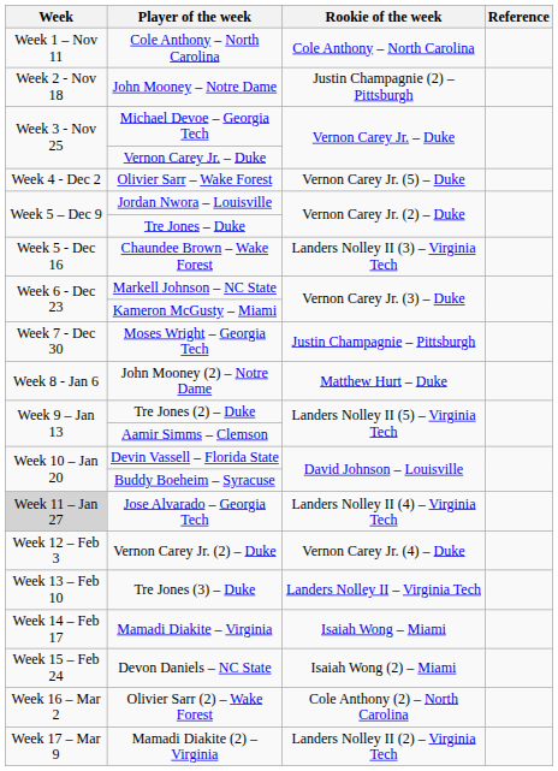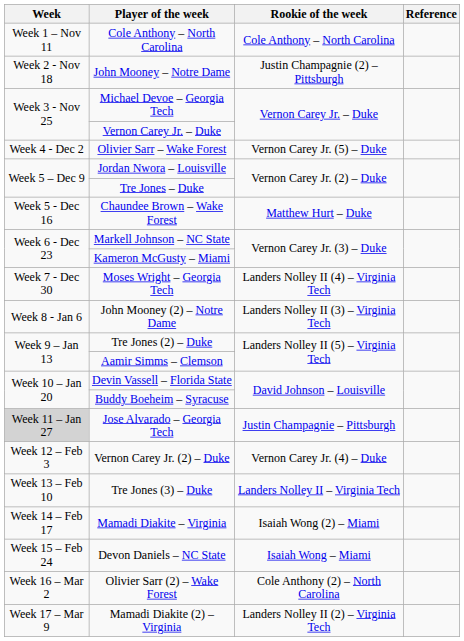 <table class="wikitable" border="1" style="text-align:center">
 <tr>
 <th>Week</th>
 <th>Player of the week</th>
 <th>Rookie of the week</th>
 <th>Reference</th>
 </tr>
 <tr>
 <td>Week 1 – Nov 11</td>
 <td><a href='#'>Cole Anthony</a> – <a href='#'>North Carolina</a></td>
 <td><a href='#'>Cole Anthony</a> – <a href='#'>North Carolina</a></td>
 <td></td>
 </tr>
 <tr>
 <td>Week 2 - Nov 18</td>
 <td><a href='#'>John Mooney</a> – <a href='#'>Notre Dame</a></td>
 <td>Justin Champagnie (2) – <a href='#'>Pittsburgh</a></td>
 <td></td>
 </tr>
 <tr>
 <td rowspan=2>Week 3 - Nov 25</td>
 <td><a href='#'>Michael Devoe</a> – <a href='#'>Georgia Tech</a></td>
 <td rowspan=2><a href='#'>Vernon Carey Jr.</a> – <a href='#'>Duke</a></td>
 <td rowspan=2></td>
 </tr>
 <tr>
 <td><a href='#'>Vernon Carey Jr.</a> – <a href='#'>Duke</a></td>
 </tr>
 <tr>
 <td>Week 4 - Dec 2</td>
 <td><a href='#'>Olivier Sarr</a> – <a href='#'>Wake Forest</a></td>
 <td>Vernon Carey Jr. (5) – <a href='#'>Duke</a></td>
 <td></td>
 </tr>
 <tr>
 <td rowspan=2>Week 5 – Dec 9</td>
 <td><a href='#'>Jordan Nwora</a> – <a href='#'>Louisville</a></td>
 <td rowspan=2>Vernon Carey Jr. (2) – <a href='#'>Duke</a></td>
 <td rowspan=2></td>
 </tr>
 <tr>
 <td><a href='#'>Tre Jones</a> – <a href='#'>Duke</a></td>
 </tr>
 <tr>
 <td>Week 5 - Dec 16</td>
 <td><a href='#'>Chaundee Brown</a> – <a href='#'>Wake Forest</a></td>
-<td>Landers Nolley II (3) – <a href='#'>Virginia Tech</a></td>
+<td><a href='#'>Matthew Hurt</a> – <a href='#'>Duke</a></td>
 <td></td>
 </tr>
 <tr>
 <td rowspan=2>Week 6 - Dec 23</td>
 <td><a href='#'>Markell Johnson</a> – <a href='#'>NC State</a></td>
 <td rowspan=2>Vernon Carey Jr. (3) – <a href='#'>Duke</a></td>
 <td rowspan=2></td>
 </tr>
 <tr>
 <td><a href='#'>Kameron McGusty</a> – <a href='#'>Miami</a></td>
 </tr>
 <tr>
 <td>Week 7 - Dec 30</td>
 <td><a href='#'>Moses Wright</a> – <a href='#'>Georgia Tech</a></td>
-<td><a href='#'>Justin Champagnie</a> – <a href='#'>Pittsburgh</a></td>
+<td>Landers Nolley II (4) – <a href='#'>Virginia Tech</a></td>
 <td></td>
 </tr>
 <tr>
 <td>Week 8 - Jan 6</td>
 <td>John Mooney (2) – <a href='#'>Notre Dame</a></td>
-<td><a href='#'>Matthew Hurt</a> – <a href='#'>Duke</a></td>
+<td>Landers Nolley II (3) – <a href='#'>Virginia Tech</a></td>
 <td></td>
 </tr>
 <tr>
 <td rowspan=2>Week 9 – Jan 13</td>
 <td>Tre Jones (2) – <a href='#'>Duke</a></td>
 <td rowspan=2>Landers Nolley II (5) – <a href='#'>Virginia Tech</a></td>
 <td rowspan=2></td>
 </tr>
 <tr>
 <td><a href='#'>Aamir Simms</a> – <a href='#'>Clemson</a></td>
 </tr>
 <tr>
 <td rowspan=2>Week 10 – Jan 20</td>
 <td><a href='#'>Devin Vassell</a> – <a href='#'>Florida State</a></td>
 <td rowspan=2><a href='#'>David Johnson</a> – <a href='#'>Louisville</a></td>
 <td rowspan=2></td>
 </tr>
 <tr>
 <td><a href='#'>Buddy Boeheim</a> – <a href='#'>Syracuse</a></td>
 </tr>
 <tr>
 <td style="background: lightgrey;">Week 11 – Jan 27</td>
 <td><a href='#'>Jose Alvarado</a> – <a href='#'>Georgia Tech</a></td>
-<td>Landers Nolley II (4) – <a href='#'>Virginia Tech</a></td>
+<td><a href='#'>Justin Champagnie</a> – <a href='#'>Pittsburgh</a></td>
 <td></td>
 </tr>
 <tr>
 <td>Week 12 – Feb 3</td>
 <td>Vernon Carey Jr. (2) – <a href='#'>Duke</a></td>
 <td>Vernon Carey Jr. (4) – <a href='#'>Duke</a></td>
 <td></td>
 </tr>
 <tr>
 <td>Week 13 – Feb 10</td>
 <td>Tre Jones (3) – <a href='#'>Duke</a></td>
 <td><a href='#'>Landers Nolley II</a> – <a href='#'>Virginia Tech</a></td>
 <td></td>
 </tr>
 <tr>
 <td>Week 14 – Feb 17</td>
 <td><a href='#'>Mamadi Diakite</a> – <a href='#'>Virginia</a></td>
-<td><a href='#'>Isaiah Wong</a> – <a href='#'>Miami</a></td>
+<td>Isaiah Wong (2) – <a href='#'>Miami</a></td>
 <td></td>
 </tr>
 <tr>
 <td>Week 15 – Feb 24</td>
 <td>Devon Daniels – <a href='#'>NC State</a></td>
-<td>Isaiah Wong (2) – <a href='#'>Miami</a></td>
+<td><a href='#'>Isaiah Wong</a> – <a href='#'>Miami</a></td>
 <td></td>
 </tr>
 <tr>
 <td>Week 16 – Mar 2</td>
 <td>Olivier Sarr (2) – <a href='#'>Wake Forest</a></td>
 <td>Cole Anthony (2) – <a href='#'>North Carolina</a></td>
 <td></td>
 </tr>
 <tr>
 <td>Week 17 – Mar 9</td>
 <td>Mamadi Diakite (2) – <a href='#'>Virginia</a></td>
 <td>Landers Nolley II (2) – <a href='#'>Virginia Tech</a></td>
 <td></td>
 </tr>
 </table>
